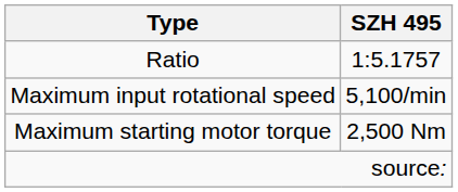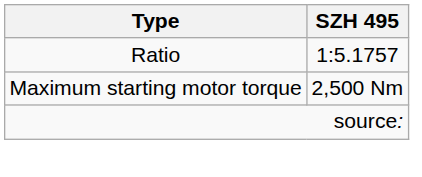 <table class="wikitable" style="text-align:center">
 <tr>
 <th>Type</th>
 <th>SZH 495</th>
 </tr>
 <tr>
 <td>Ratio</td>
 <td>1:5.1757</td>
 </tr>
 <tr>
-<td>Maximum input rotational speed</td>
-<td>5,100/min</td>
-</tr>
-<tr>
 <td>Maximum starting motor torque</td>
 <td>2,500 Nm</td>
 </tr>
 <tr style="text-align:right">
 <td colspan="2">source<em>:</em></td>
 </tr>
 </table>
